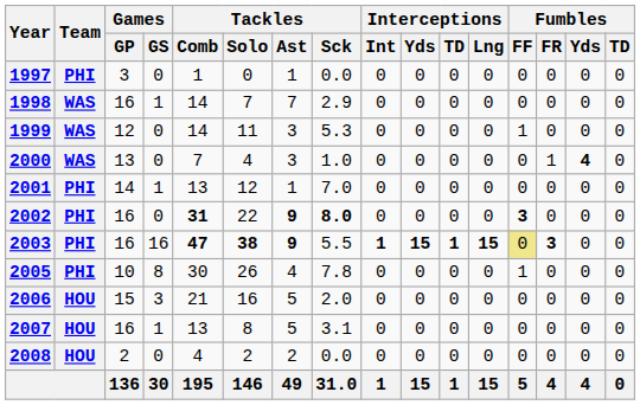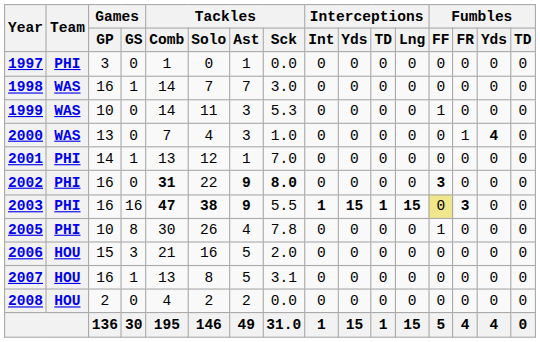 <table class="wikitable" style="text-align:center">
 <tr>
 <th rowspan="2">Year</th>
 <th rowspan="2">Team</th>
 <th colspan="2">Games</th>
 <th colspan="4">Tackles</th>
 <th colspan="4">Interceptions</th>
 <th colspan="4">Fumbles</th>
 </tr>
 <tr>
 <th>GP</th>
 <th>GS</th>
 <th>Comb</th>
 <th>Solo</th>
 <th>Ast</th>
 <th>Sck</th>
 <th>Int</th>
 <th>Yds</th>
 <th>TD</th>
 <th>Lng</th>
 <th>FF</th>
 <th>FR</th>
 <th>Yds</th>
 <th>TD</th>
 </tr>
 <tr>
 <th><a href='#'>1997</a></th>
 <th><a href='#'>PHI</a></th>
 <td>3</td>
 <td>0</td>
 <td>1</td>
 <td>0</td>
 <td>1</td>
 <td>0.0</td>
 <td>0</td>
 <td>0</td>
 <td>0</td>
 <td>0</td>
 <td>0</td>
 <td>0</td>
 <td>0</td>
 <td>0</td>
 </tr>
 <tr>
 <th><a href='#'>1998</a></th>
 <th><a href='#'>WAS</a></th>
 <td>16</td>
 <td>1</td>
 <td>14</td>
 <td>7</td>
 <td>7</td>
-<td>2.9</td>
+<td>3.0</td>
 <td>0</td>
 <td>0</td>
 <td>0</td>
 <td>0</td>
 <td>0</td>
 <td>0</td>
 <td>0</td>
 <td>0</td>
 </tr>
 <tr>
 <th><a href='#'>1999</a></th>
 <th><a href='#'>WAS</a></th>
-<td>12</td>
+<td>10</td>
 <td>0</td>
 <td>14</td>
 <td>11</td>
 <td>3</td>
 <td>5.3</td>
 <td>0</td>
 <td>0</td>
 <td>0</td>
 <td>0</td>
 <td>1</td>
 <td>0</td>
 <td>0</td>
 <td>0</td>
 </tr>
 <tr>
 <th><a href='#'>2000</a></th>
 <th><a href='#'>WAS</a></th>
 <td>13</td>
 <td>0</td>
 <td>7</td>
 <td>4</td>
 <td>3</td>
 <td>1.0</td>
 <td>0</td>
 <td>0</td>
 <td>0</td>
 <td>0</td>
 <td>0</td>
 <td>1</td>
 <td><strong>4</strong></td>
 <td>0</td>
 </tr>
 <tr>
 <th><a href='#'>2001</a></th>
 <th><a href='#'>PHI</a></th>
 <td>14</td>
 <td>1</td>
 <td>13</td>
 <td>12</td>
 <td>1</td>
 <td>7.0</td>
 <td>0</td>
 <td>0</td>
 <td>0</td>
 <td>0</td>
 <td>0</td>
 <td>0</td>
 <td>0</td>
 <td>0</td>
 </tr>
 <tr>
 <th><a href='#'>2002</a></th>
 <th><a href='#'>PHI</a></th>
 <td>16</td>
 <td>0</td>
 <td><strong>31</strong></td>
 <td>22</td>
 <td><strong>9</strong></td>
 <td><strong>8.0</strong></td>
 <td>0</td>
 <td>0</td>
 <td>0</td>
 <td>0</td>
 <td><strong>3</strong></td>
 <td>0</td>
 <td>0</td>
 <td>0</td>
 </tr>
 <tr>
 <th><a href='#'>2003</a></th>
 <th><a href='#'>PHI</a></th>
 <td>16</td>
 <td>16</td>
 <td><strong>47</strong></td>
 <td><strong>38</strong></td>
 <td><strong>9</strong></td>
 <td>5.5</td>
 <td><strong>1</strong></td>
 <td><strong>15</strong></td>
 <td><strong>1</strong></td>
 <td><strong>15</strong></td>
 <td style="background: khaki;">0</td>
 <td><strong>3</strong></td>
 <td>0</td>
 <td>0</td>
 </tr>
 <tr>
 <th><a href='#'>2005</a></th>
 <th><a href='#'>PHI</a></th>
 <td>10</td>
 <td>8</td>
 <td>30</td>
 <td>26</td>
 <td>4</td>
 <td>7.8</td>
 <td>0</td>
 <td>0</td>
 <td>0</td>
 <td>0</td>
 <td>1</td>
 <td>0</td>
 <td>0</td>
 <td>0</td>
 </tr>
 <tr>
 <th><a href='#'>2006</a></th>
 <th><a href='#'>HOU</a></th>
 <td>15</td>
 <td>3</td>
 <td>21</td>
 <td>16</td>
 <td>5</td>
 <td>2.0</td>
 <td>0</td>
 <td>0</td>
 <td>0</td>
 <td>0</td>
 <td>0</td>
 <td>0</td>
 <td>0</td>
 <td>0</td>
 </tr>
 <tr>
 <th><a href='#'>2007</a></th>
 <th><a href='#'>HOU</a></th>
 <td>16</td>
 <td>1</td>
 <td>13</td>
 <td>8</td>
 <td>5</td>
 <td>3.1</td>
 <td>0</td>
 <td>0</td>
 <td>0</td>
 <td>0</td>
 <td>0</td>
 <td>0</td>
 <td>0</td>
 <td>0</td>
 </tr>
 <tr>
 <th><a href='#'>2008</a></th>
 <th><a href='#'>HOU</a></th>
 <td>2</td>
 <td>0</td>
 <td>4</td>
 <td>2</td>
 <td>2</td>
 <td>0.0</td>
 <td>0</td>
 <td>0</td>
 <td>0</td>
 <td>0</td>
 <td>0</td>
 <td>0</td>
 <td>0</td>
 <td>0</td>
 </tr>
 <tr>
 <th colspan="2"></th>
 <th>136</th>
 <th>30</th>
 <th>195</th>
 <th>146</th>
 <th>49</th>
 <th>31.0</th>
 <th>1</th>
 <th>15</th>
 <th>1</th>
 <th>15</th>
 <th>5</th>
 <th>4</th>
 <th>4</th>
 <th>0</th>
 </tr>
 </table>
